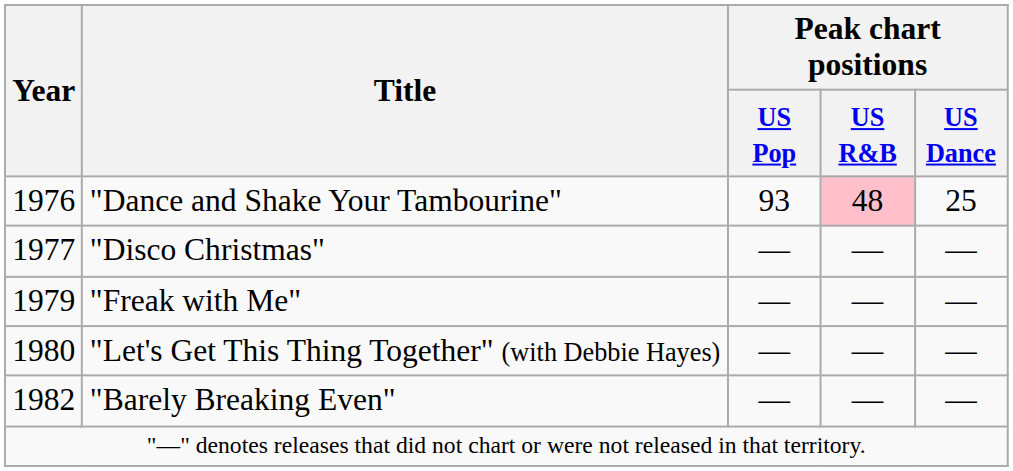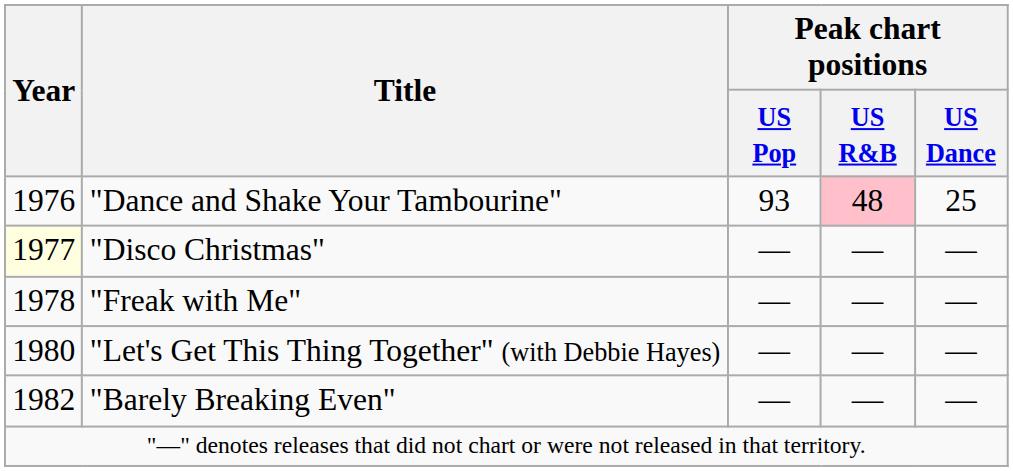 <table class="wikitable">
 <tr>
 <th scope="col" rowspan="2">Year</th>
 <th scope="col" rowspan="2">Title</th>
 <th scope="col" colspan="3">Peak chart positions</th>
 </tr>
 <tr>
 <th style="width:40px;"><small><a href='#'>US Pop</a></small><br></th>
 <th style="width:40px;"><small><a href='#'>US R&B</a></small><br></th>
 <th style="width:40px;"><small><a href='#'>US Dance</a></small><br></th>
 </tr>
 <tr>
 <td rowspan="1">1976</td>
 <td>"Dance and Shake Your Tambourine"</td>
 <td align=center>93</td>
 <td align=center style="background: pink;">48</td>
 <td align=center>25</td>
 </tr>
 <tr>
-<td rowspan="1">1977</td>
+<td rowspan="1" style="background: lightyellow;">1977</td>
 <td>"Disco Christmas"</td>
 <td align=center>―</td>
 <td align=center>―</td>
 <td align=center>―</td>
 </tr>
 <tr>
-<td rowspan="1">1979</td>
+<td rowspan="1">1978</td>
 <td>"Freak with Me"</td>
 <td align=center>―</td>
 <td align=center>―</td>
 <td align=center>―</td>
 </tr>
 <tr>
 <td rowspan="1">1980</td>
 <td>"Let's Get This Thing Together" <small>(with Debbie Hayes)</small></td>
 <td align=center>―</td>
 <td align=center>―</td>
 <td align=center>―</td>
 </tr>
 <tr>
 <td rowspan="1">1982</td>
 <td>"Barely Breaking Even"</td>
 <td align=center>―</td>
 <td align=center>―</td>
 <td align=center>―</td>
 </tr>
 <tr>
 <td colspan="6" style="text-align:center; font-size:9pt;">"—" denotes releases that did not chart or were not released in that territory.</td>
 </tr>
 </table>
